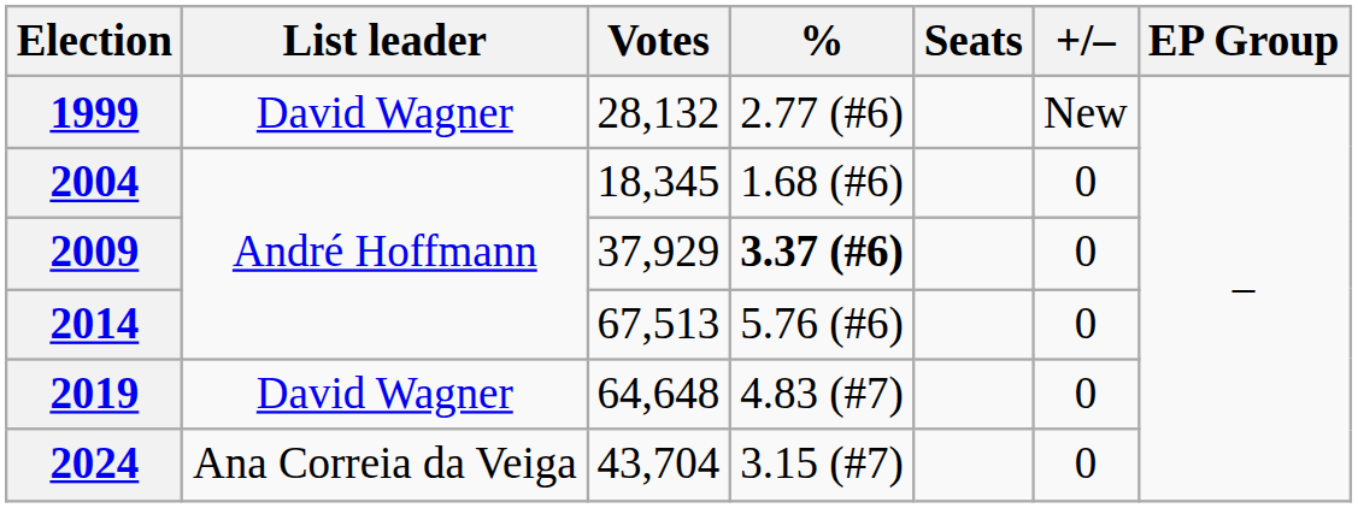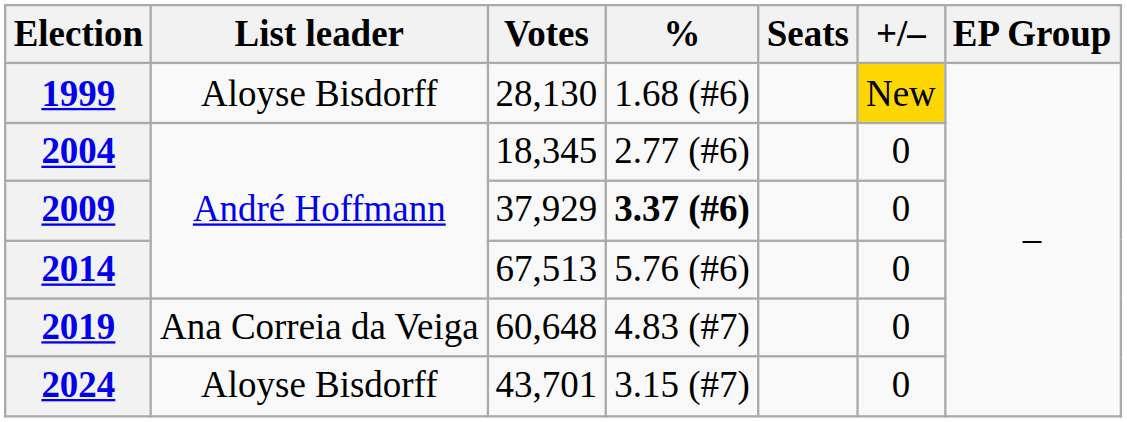 <table class=wikitable style="text-align: center;">
 <tr>
 <th>Election</th>
 <th>List leader</th>
 <th>Votes</th>
 <th>%</th>
 <th>Seats</th>
 <th>+/–</th>
 <th>EP Group</th>
 </tr>
 <tr>
 <th><a href='#'>1999</a></th>
-<td><a href='#'>David Wagner</a></td>
-<td>28,132</td>
-<td>2.77 (#6)</td>
+<td>Aloyse Bisdorff</td>
+<td>28,130</td>
+<td>1.68 (#6)</td>
 <td></td>
-<td>New</td>
+<td style="background: gold;">New</td>
 <td rowspan=6>–</td>
 </tr>
 <tr>
 <th><a href='#'>2004</a></th>
 <td rowspan=3><a href='#'>André Hoffmann</a></td>
 <td>18,345</td>
-<td>1.68 (#6)</td>
+<td>2.77 (#6)</td>
 <td></td>
 <td> 0</td>
 </tr>
 <tr>
 <th><a href='#'>2009</a></th>
 <td>37,929</td>
 <td><strong>3.37 (#6)</strong></td>
 <td></td>
 <td> 0</td>
 </tr>
 <tr>
 <th><a href='#'>2014</a></th>
 <td>67,513</td>
 <td>5.76 (#6)</td>
 <td></td>
 <td> 0</td>
 </tr>
 <tr>
 <th><a href='#'>2019</a></th>
-<td><a href='#'>David Wagner</a></td>
-<td>64,648</td>
+<td>Ana Correia da Veiga</td>
+<td>60,648</td>
 <td>4.83 (#7)</td>
 <td></td>
 <td> 0</td>
 </tr>
 <tr>
 <th><a href='#'>2024</a></th>
-<td>Ana Correia da Veiga</td>
-<td>43,704</td>
+<td>Aloyse Bisdorff</td>
+<td>43,701</td>
 <td>3.15 (#7)</td>
 <td></td>
 <td> 0</td>
 </tr>
 </table>
